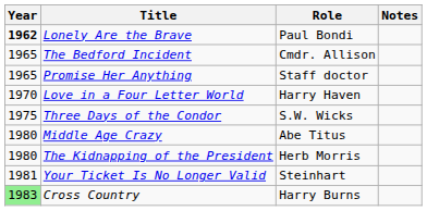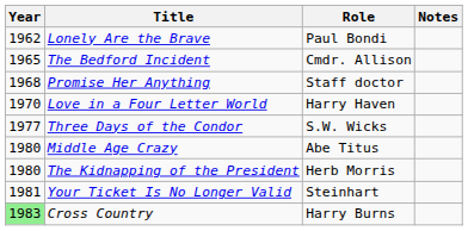 <table class="wikitable sortable">
 <tr>
 <th>Year</th>
 <th>Title</th>
 <th>Role</th>
 <th class="unsortable">Notes</th>
 </tr>
 <tr>
-<td><strong>1962</strong></td>
+<td>1962</td>
 <td><em><a href='#'>Lonely Are the Brave</a></em></td>
 <td>Paul Bondi</td>
 <td></td>
 </tr>
 <tr>
 <td>1965</td>
 <td data-sort-value="Bedford Incident, The"><em><a href='#'>The Bedford Incident</a></em></td>
 <td>Cmdr. Allison</td>
 <td></td>
 </tr>
 <tr>
-<td>1965</td>
+<td>1968</td>
 <td><em><a href='#'>Promise Her Anything</a></em></td>
 <td>Staff doctor</td>
 <td></td>
 </tr>
 <tr>
 <td>1970</td>
 <td><em><a href='#'>Love in a Four Letter World</a></em></td>
 <td>Harry Haven</td>
 <td></td>
 </tr>
 <tr>
-<td>1975</td>
+<td>1977</td>
 <td><em><a href='#'>Three Days of the Condor</a></em></td>
 <td>S.W. Wicks</td>
 <td></td>
 </tr>
 <tr>
 <td>1980</td>
 <td><em><a href='#'>Middle Age Crazy</a></em></td>
 <td>Abe Titus</td>
 <td></td>
 </tr>
 <tr>
 <td>1980</td>
 <td data-sort-value="Kidnapping of the President, The"><em><a href='#'>The Kidnapping of the President</a></em></td>
 <td>Herb Morris</td>
 <td></td>
 </tr>
 <tr>
 <td>1981</td>
 <td><em><a href='#'>Your Ticket Is No Longer Valid</a></em></td>
 <td>Steinhart</td>
 <td></td>
 </tr>
 <tr>
 <td style="background: lightgreen;">1983</td>
 <td><em>Cross Country</em></td>
 <td>Harry Burns</td>
 <td></td>
 </tr>
 </table>
